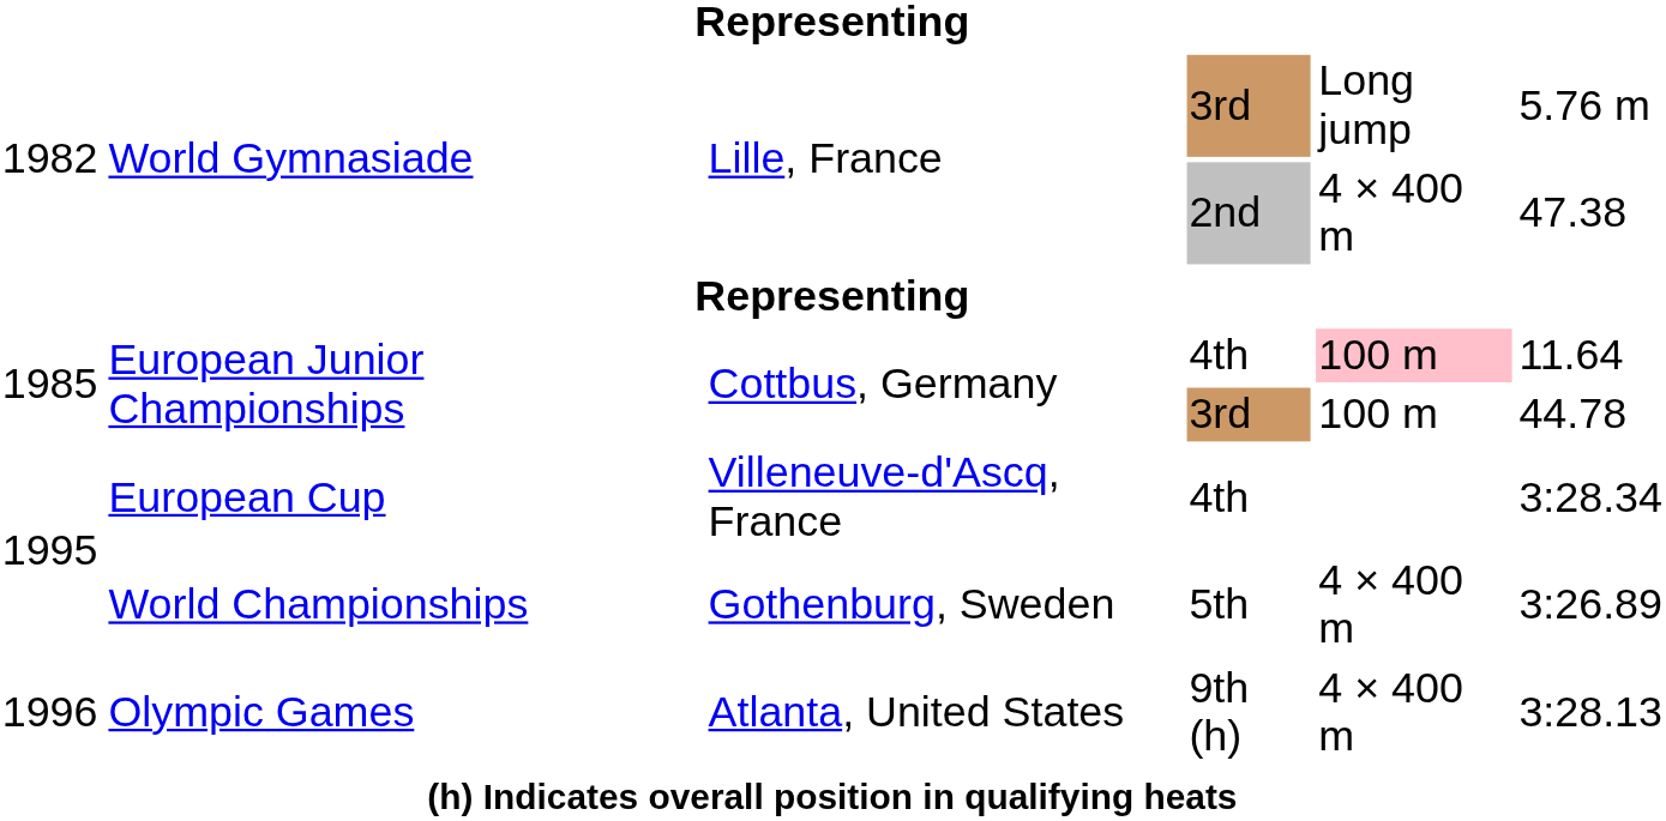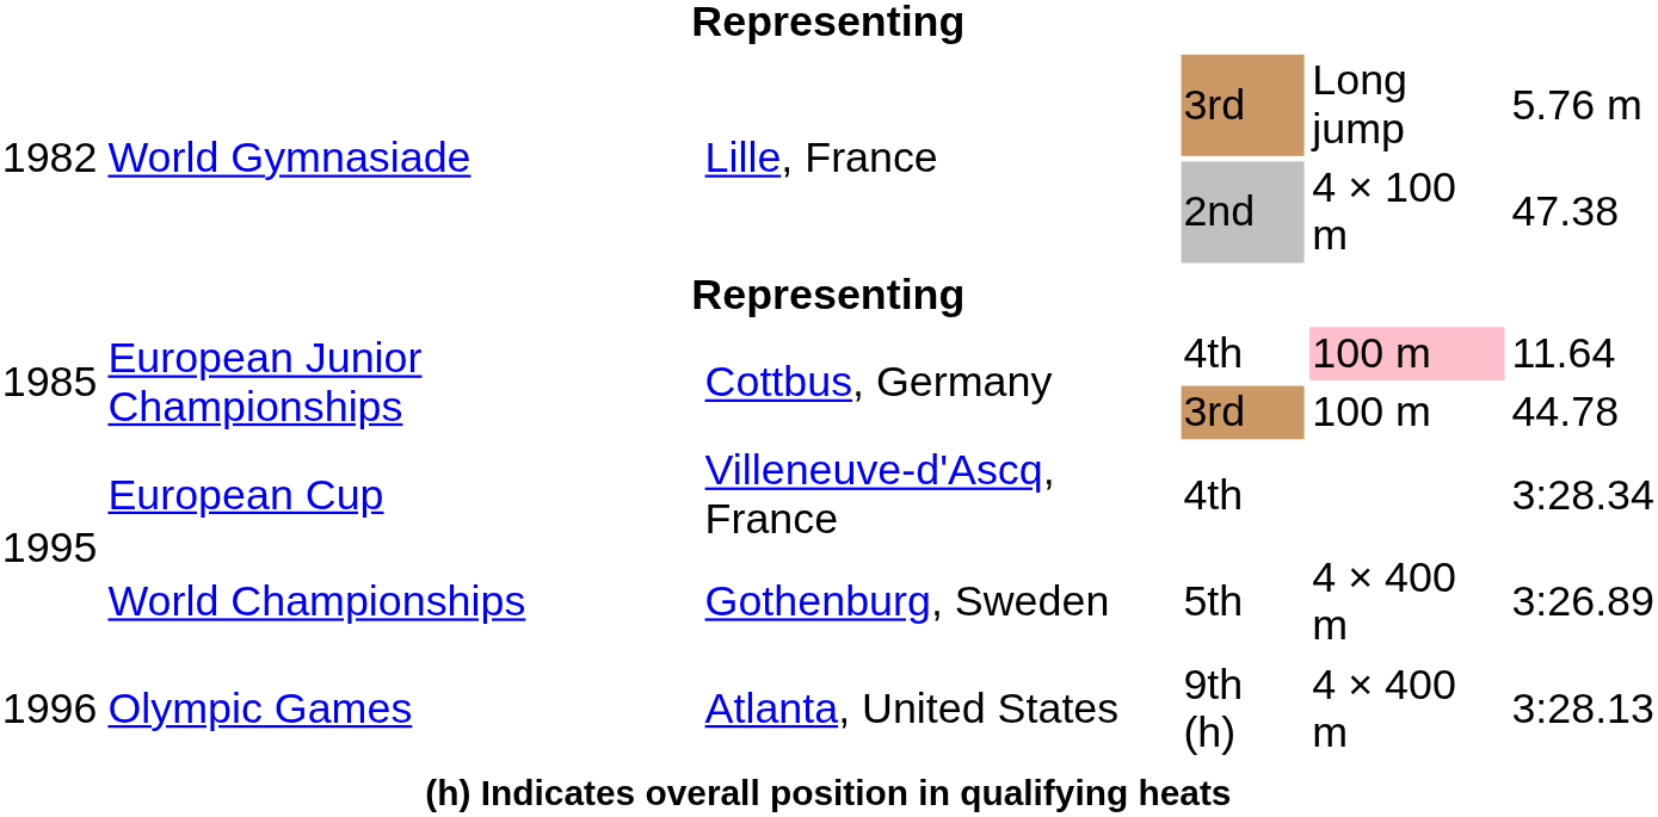 <table>
 <tr>
 <th colspan=6>Representing </th>
 </tr>
 <tr>
 <td rowspan=2>1982</td>
 <td rowspan=2><a href='#'>World Gymnasiade</a></td>
 <td rowspan=2><a href='#'>Lille</a>, France</td>
 <td bgcolor=cc9966>3rd</td>
 <td>Long jump</td>
 <td>5.76 m</td>
 </tr>
 <tr>
 <td bgcolor=silver>2nd</td>
-<td>4 × 400 m</td>
+<td>4 × 100 m</td>
 <td>47.38</td>
 </tr>
 <tr>
 <th colspan=6>Representing </th>
 </tr>
 <tr>
 <td rowspan=2>1985</td>
 <td rowspan=2><a href='#'>European Junior Championships</a></td>
 <td rowspan=2><a href='#'>Cottbus</a>, Germany</td>
 <td>4th</td>
 <td style="background: pink;">100 m</td>
 <td>11.64</td>
 </tr>
 <tr>
 <td bgcolor=cc9966>3rd</td>
 <td>100 m</td>
 <td>44.78</td>
 </tr>
 <tr>
 <td rowspan=2>1995</td>
 <td><a href='#'>European Cup</a></td>
 <td><a href='#'>Villeneuve-d'Ascq</a>, France</td>
 <td>4th</td>
 <td></td>
 <td>3:28.34</td>
 </tr>
 <tr>
 <td><a href='#'>World Championships</a></td>
 <td><a href='#'>Gothenburg</a>, Sweden</td>
 <td>5th</td>
 <td>4 × 400 m</td>
 <td>3:26.89</td>
 </tr>
 <tr>
 <td>1996</td>
 <td><a href='#'>Olympic Games</a></td>
 <td><a href='#'>Atlanta</a>, United States</td>
 <td>9th (h)</td>
 <td>4 × 400 m</td>
 <td>3:28.13</td>
 </tr>
 <tr>
 <th colspan=6><small><strong> (h) Indicates overall position in qualifying heats</strong></small></th>
 </tr>
 </table>
